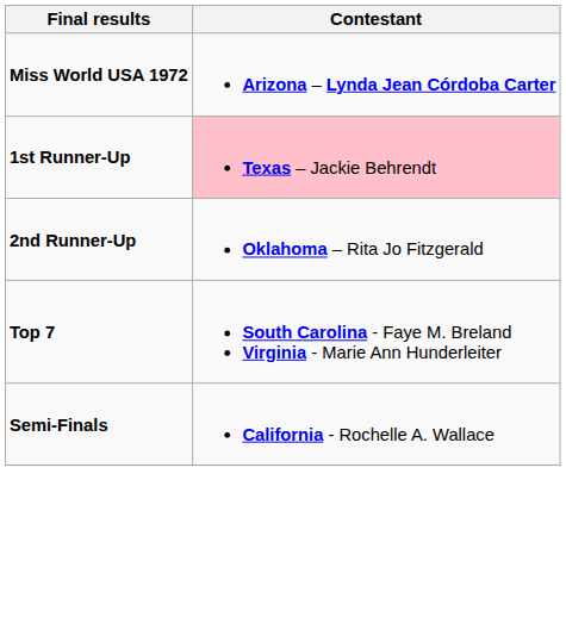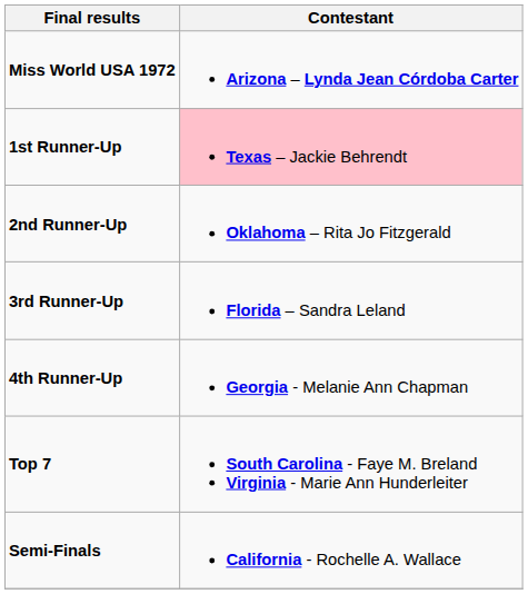 <table class="wikitable sortable" style="font-size: 95%;">
 <tr>
 <th>Final results</th>
 <th>Contestant</th>
 </tr>
 <tr>
 <td><strong>Miss World USA 1972</strong></td>
 <td><br><ul><li><strong> <a href='#'>Arizona</a></strong> – <strong><a href='#'>Lynda Jean Córdoba Carter</a></strong></li></ul></td>
 </tr>
 <tr>
 <td><strong>1st Runner-Up</strong></td>
 <td style="background: pink;"><br><ul><li><strong> <a href='#'>Texas</a></strong> – Jackie Behrendt</li></ul></td>
 </tr>
 <tr>
 <td><strong>2nd Runner-Up</strong></td>
 <td><br><ul><li><strong> <a href='#'>Oklahoma</a></strong> – Rita Jo Fitzgerald</li></ul></td>
 </tr>
 <tr>
+<td><strong>3rd Runner-Up</strong></td>
+<td><br><ul><li><strong> <a href='#'>Florida</a></strong> – Sandra Leland</li></ul></td>
+</tr>
+<tr>
+<td><strong>4th Runner-Up</strong></td>
+<td><br><ul><li><strong> <a href='#'>Georgia</a></strong> - Melanie Ann Chapman</li></ul></td>
+</tr>
+<tr>
 <td><strong>Top 7</strong></td>
 <td><br><ul><li><strong> <a href='#'>South Carolina</a></strong> - Faye M. Breland</li><li><strong> <a href='#'>Virginia</a></strong> - Marie Ann Hunderleiter</li></ul></td>
 </tr>
 <tr>
 <td><strong>Semi-Finals</strong></td>
 <td><br><ul><li><strong> <a href='#'>California</a></strong> - Rochelle A. Wallace</li></ul></td>
 </tr>
 <tr>
 </tr>
 </table>
